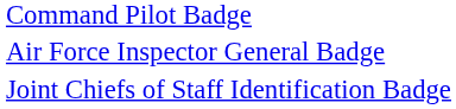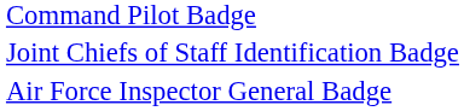 <table>
 <tr>
 <td></td>
 <td><a href='#'>Command Pilot Badge</a></td>
 </tr>
 <tr>
 <td></td>
-<td><a href='#'>Air Force Inspector General Badge</a></td>
+<td><a href='#'>Joint Chiefs of Staff Identification Badge</a></td>
 </tr>
 <tr>
 <td></td>
-<td><a href='#'>Joint Chiefs of Staff Identification Badge</a></td>
+<td><a href='#'>Air Force Inspector General Badge</a></td>
 </tr>
 </table>
